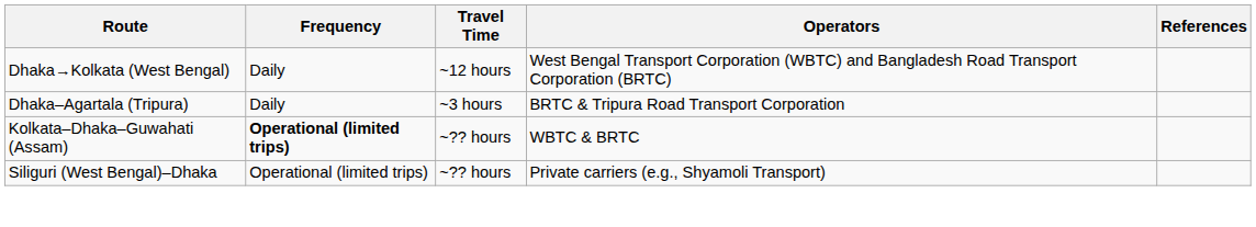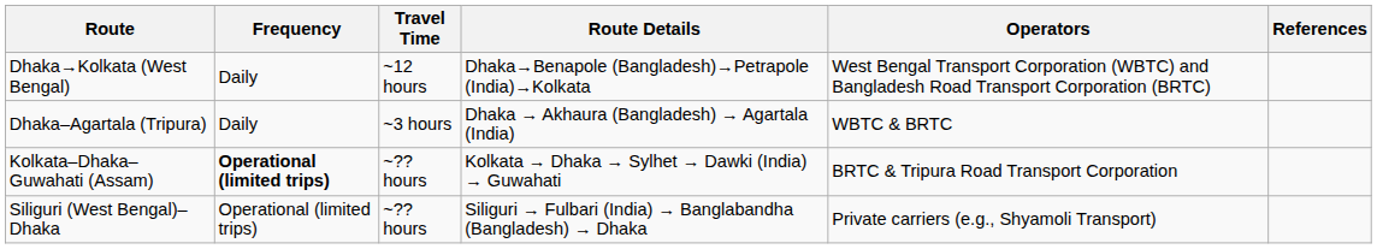 <table class="wikitable">
 <tr>
 <th>Route</th>
 <th>Frequency</th>
 <th>Travel Time</th>
+<th>Route Details</th>
 <th>Operators</th>
 <th>References</th>
 </tr>
 <tr>
 <td>Dhaka→Kolkata (West Bengal)</td>
 <td>Daily</td>
 <td>~12 hours</td>
+<td>Dhaka→Benapole (Bangladesh)→Petrapole (India)→Kolkata</td>
 <td>West Bengal Transport Corporation (WBTC) and Bangladesh Road Transport Corporation (BRTC)</td>
 <td></td>
 </tr>
 <tr>
 <td>Dhaka–Agartala (Tripura)</td>
 <td>Daily</td>
 <td>~3 hours</td>
-<td>BRTC & Tripura Road Transport Corporation</td>
+<td>Dhaka → Akhaura (Bangladesh) → Agartala (India)</td>
+<td>WBTC & BRTC</td>
 <td></td>
 </tr>
 <tr>
 <td>Kolkata–Dhaka–Guwahati (Assam)</td>
 <td><strong>Operational (limited trips)</strong></td>
 <td>~?? hours</td>
-<td>WBTC & BRTC</td>
+<td>Kolkata → Dhaka → Sylhet → Dawki (India) → Guwahati</td>
+<td>BRTC & Tripura Road Transport Corporation</td>
 <td></td>
 </tr>
 <tr>
 <td>Siliguri (West Bengal)–Dhaka</td>
 <td>Operational (limited trips)</td>
 <td>~?? hours</td>
+<td>Siliguri → Fulbari (India) → Banglabandha (Bangladesh) → Dhaka</td>
 <td>Private carriers (e.g., Shyamoli Transport)</td>
 <td></td>
 </tr>
 </table>
